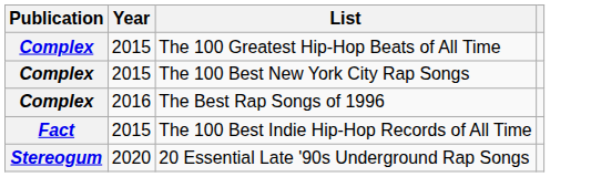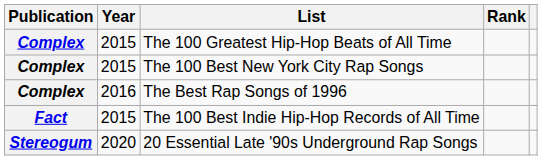 <table class="wikitable sortable plainrowheaders">
 <tr>
 <th scope="col">Publication</th>
 <th scope="col">Year</th>
 <th scope="col">List</th>
+<th scope="col">Rank</th>
 <th scope="col" class="unsortable"></th>
 </tr>
 <tr>
 <th scope="row"><em><a href='#'>Complex</a></em></th>
 <td>2015</td>
 <td>The 100 Greatest Hip-Hop Beats of All Time</td>
 <td></td>
+<td></td>
 </tr>
 <tr>
 <th scope="row"><em>Complex</em></th>
 <td>2015</td>
 <td>The 100 Best New York City Rap Songs</td>
+<td></td>
 <td></td>
 </tr>
 <tr>
 <th scope="row"><em>Complex</em></th>
 <td>2016</td>
 <td>The Best Rap Songs of 1996</td>
 <td></td>
+<td></td>
 </tr>
 <tr>
 <th scope="row"><em><a href='#'>Fact</a></em></th>
 <td>2015</td>
 <td>The 100 Best Indie Hip-Hop Records of All Time</td>
+<td></td>
 <td></td>
 </tr>
 <tr>
 <th scope="row"><em><a href='#'>Stereogum</a></em></th>
 <td>2020</td>
 <td>20 Essential Late '90s Underground Rap Songs</td>
 <td></td>
+<td></td>
 </tr>
 </table>
